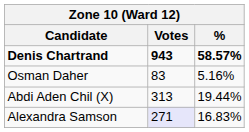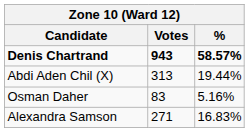 <table class="wikitable">
 <tr>
 <th colspan="3">Zone 10 (Ward 12)</th>
 </tr>
 <tr>
 <th style="width: 170px">Candidate</th>
 <th style="width: 50px">Votes</th>
 <th style="width: 40px">%</th>
 </tr>
 <tr>
 <td><strong>Denis Chartrand</strong></td>
 <td><strong>943</strong></td>
 <td><strong>58.57%</strong></td>
 </tr>
 <tr>
+<td>Abdi Aden Chil (X)</td>
+<td>313</td>
+<td>19.44%</td>
+</tr>
+<tr>
 <td>Osman Daher</td>
 <td>83</td>
 <td>5.16%</td>
 </tr>
 <tr>
-<td>Abdi Aden Chil (X)</td>
-<td>313</td>
-<td>19.44%</td>
-</tr>
-<tr>
 <td>Alexandra Samson</td>
-<td style="background: lavender;">271</td>
+<td>271</td>
 <td>16.83%</td>
 </tr>
 </table>
